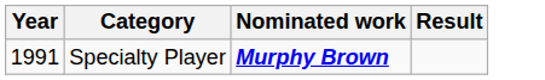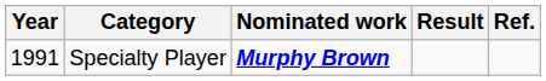 <table class="wikitable">
 <tr>
 <th>Year</th>
 <th>Category</th>
 <th>Nominated work</th>
 <th>Result</th>
+<th>Ref.</th>
 </tr>
 <tr>
 <td>1991</td>
 <td>Specialty Player</td>
 <td><strong><em><a href='#'>Murphy Brown</a></em></strong></td>
 <td></td>
+<td align="center"></td>
 </tr>
 </table>
